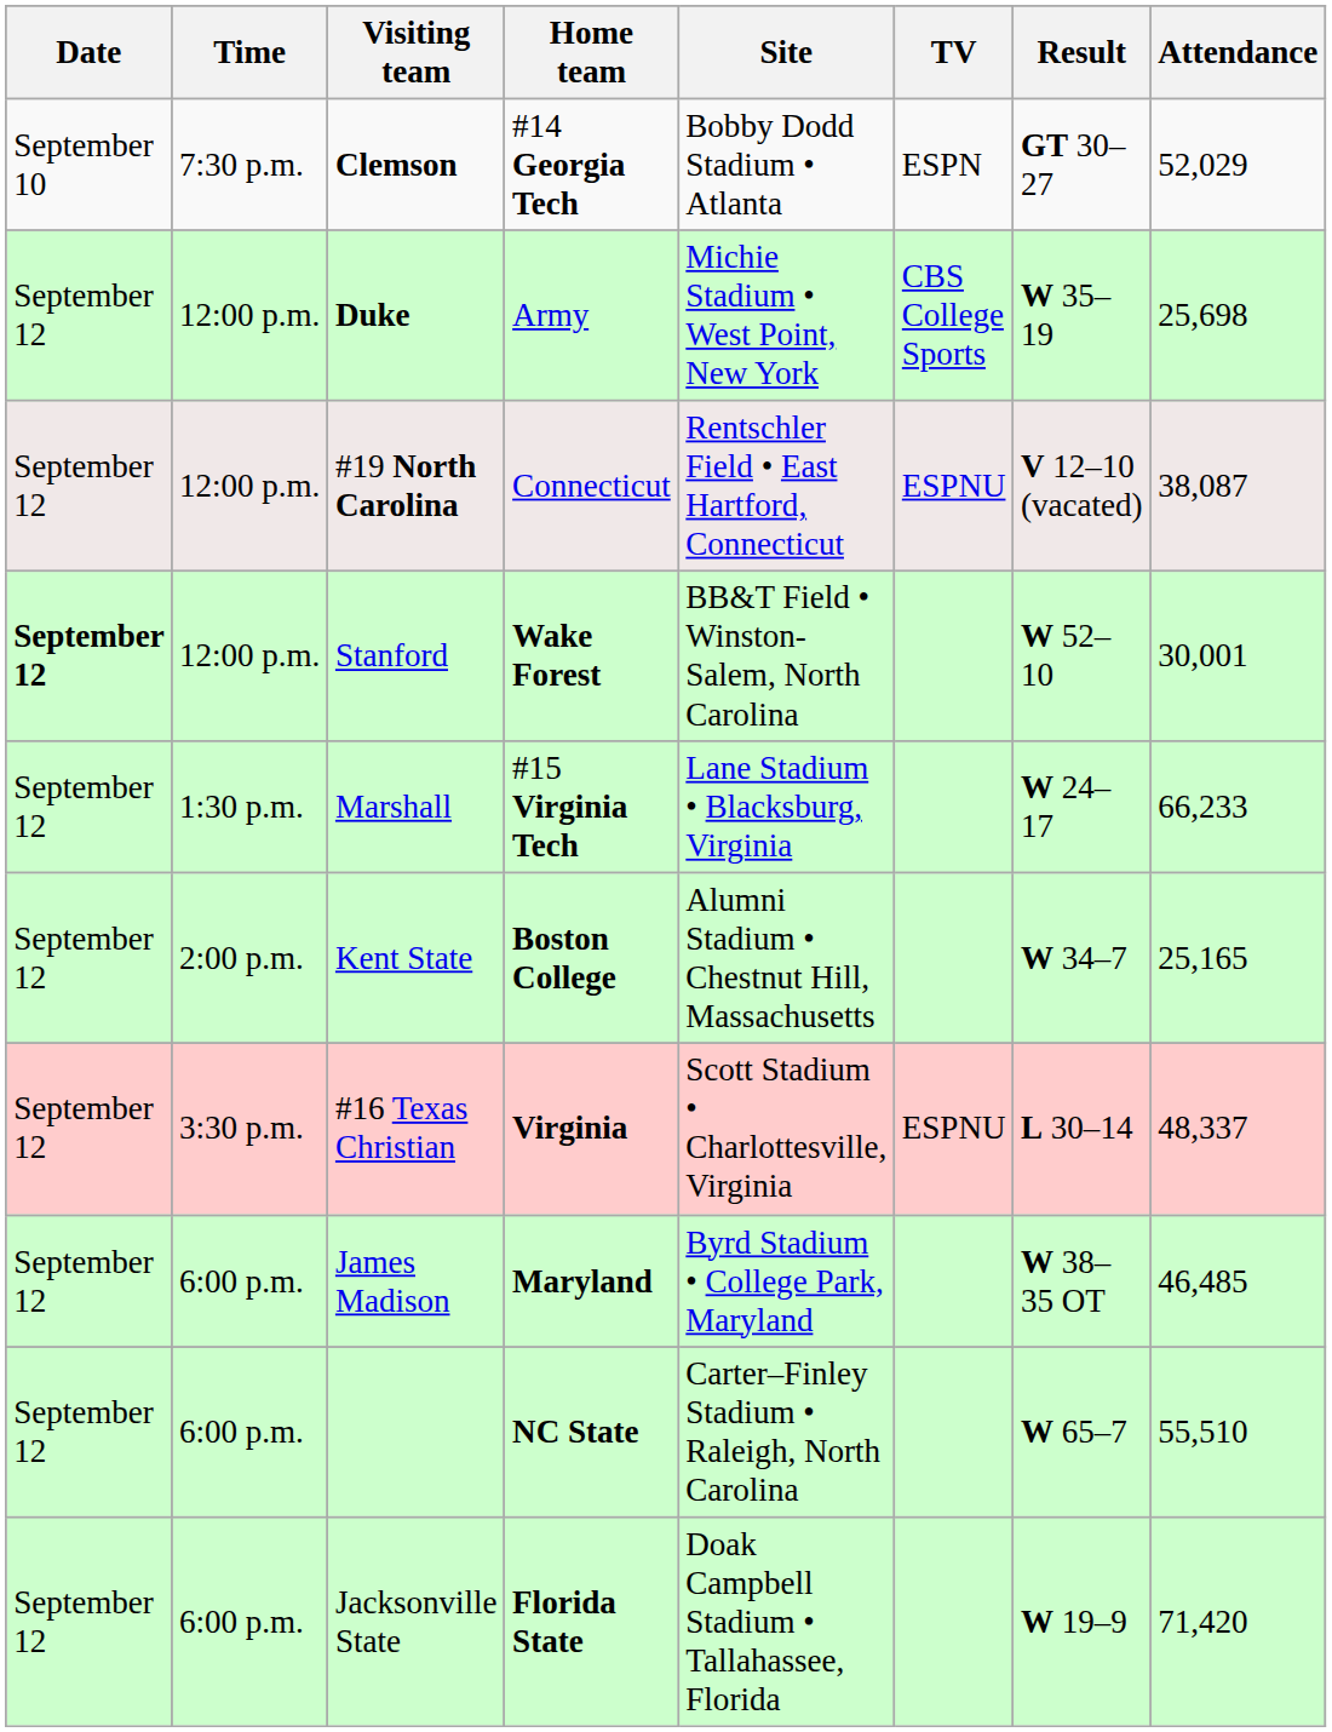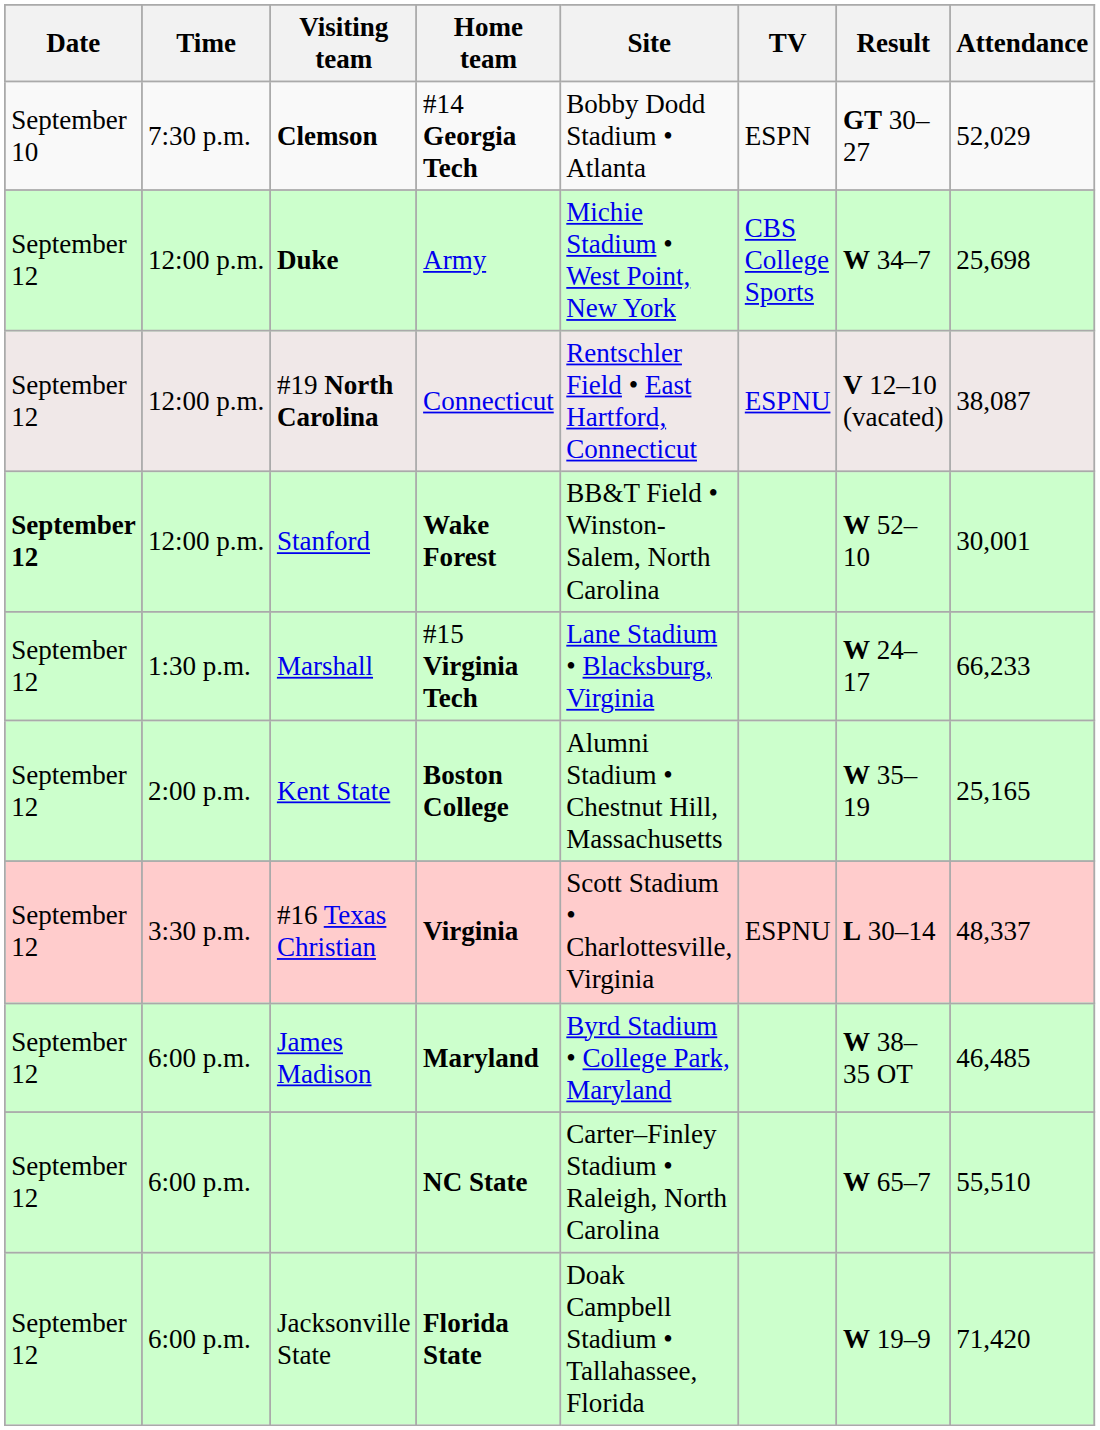 <table class="wikitable" style="font-size:95%;">
 <tr>
 <th>Date</th>
 <th>Time</th>
 <th>Visiting team</th>
 <th>Home team</th>
 <th>Site</th>
 <th>TV</th>
 <th>Result</th>
 <th>Attendance</th>
 </tr>
 <tr bgcolor=>
 <td>September 10</td>
 <td>7:30 p.m.</td>
 <td><strong>Clemson</strong></td>
 <td>#14 <strong>Georgia Tech</strong></td>
 <td>Bobby Dodd Stadium • Atlanta</td>
 <td>ESPN</td>
 <td><strong>GT</strong> 30–27</td>
 <td>52,029</td>
 </tr>
 <tr bgcolor=ccffcc>
 <td>September 12</td>
 <td>12:00 p.m.</td>
 <td><strong>Duke</strong></td>
 <td><a href='#'>Army</a></td>
 <td><a href='#'>Michie Stadium</a> • <a href='#'>West Point, New York</a></td>
 <td><a href='#'>CBS College Sports</a></td>
-<td><strong>W</strong> 35–19</td>
+<td><strong>W</strong> 34–7</td>
 <td>25,698</td>
 </tr>
 <tr bgcolor=#f0e8e8>
 <td>September 12</td>
 <td>12:00 p.m.</td>
 <td>#19 <strong>North Carolina</strong></td>
 <td><a href='#'>Connecticut</a></td>
 <td><a href='#'>Rentschler Field</a> • <a href='#'>East Hartford, Connecticut</a></td>
 <td><a href='#'>ESPNU</a></td>
 <td><strong>V</strong> 12–10 (vacated)</td>
 <td>38,087</td>
 </tr>
 <tr bgcolor=#ccffcc>
 <td><strong>September 12</strong></td>
 <td>12:00 p.m.</td>
 <td><a href='#'>Stanford</a></td>
 <td><strong>Wake Forest</strong></td>
 <td>BB&T Field • Winston-Salem, North Carolina</td>
 <td></td>
 <td><strong>W</strong> 52–10</td>
 <td>30,001</td>
 </tr>
 <tr bgcolor=ccffcc>
 <td>September 12</td>
 <td>1:30 p.m.</td>
 <td><a href='#'>Marshall</a></td>
 <td>#15 <strong>Virginia Tech</strong></td>
 <td><a href='#'>Lane Stadium</a> • <a href='#'>Blacksburg, Virginia</a></td>
 <td></td>
 <td><strong>W</strong> 24–17</td>
 <td>66,233</td>
 </tr>
 <tr bgcolor=#ccffcc>
 <td>September 12</td>
 <td>2:00 p.m.</td>
 <td><a href='#'>Kent State</a></td>
 <td><strong>Boston College</strong></td>
 <td>Alumni Stadium • Chestnut Hill, Massachusetts</td>
 <td></td>
-<td><strong>W</strong> 34–7</td>
+<td><strong>W</strong> 35–19</td>
 <td>25,165</td>
 </tr>
 <tr bgcolor=ffcccc>
 <td>September 12</td>
 <td>3:30 p.m.</td>
 <td>#16 <a href='#'>Texas Christian</a></td>
 <td><strong>Virginia</strong></td>
 <td>Scott Stadium • Charlottesville, Virginia</td>
 <td>ESPNU</td>
 <td><strong>L</strong> 30–14</td>
 <td>48,337</td>
 </tr>
 <tr bgcolor=#ccffcc>
 <td>September 12</td>
 <td>6:00 p.m.</td>
 <td><a href='#'>James Madison</a></td>
 <td><strong>Maryland</strong></td>
 <td><a href='#'>Byrd Stadium</a> • <a href='#'>College Park, Maryland</a></td>
 <td></td>
 <td><strong>W</strong> 38–35 OT</td>
 <td>46,485</td>
 </tr>
 <tr bgcolor=#ccffcc>
 <td>September 12</td>
 <td>6:00 p.m.</td>
 <td></td>
 <td><strong>NC State</strong></td>
 <td>Carter–Finley Stadium • Raleigh, North Carolina</td>
 <td></td>
 <td><strong>W</strong> 65–7</td>
 <td>55,510</td>
 </tr>
 <tr bgcolor=#ccffcc>
 <td>September 12</td>
 <td>6:00 p.m.</td>
 <td>Jacksonville State</td>
 <td><strong>Florida State</strong></td>
 <td>Doak Campbell Stadium • Tallahassee, Florida</td>
 <td></td>
 <td><strong>W</strong> 19–9</td>
 <td>71,420</td>
 </tr>
 </table>
